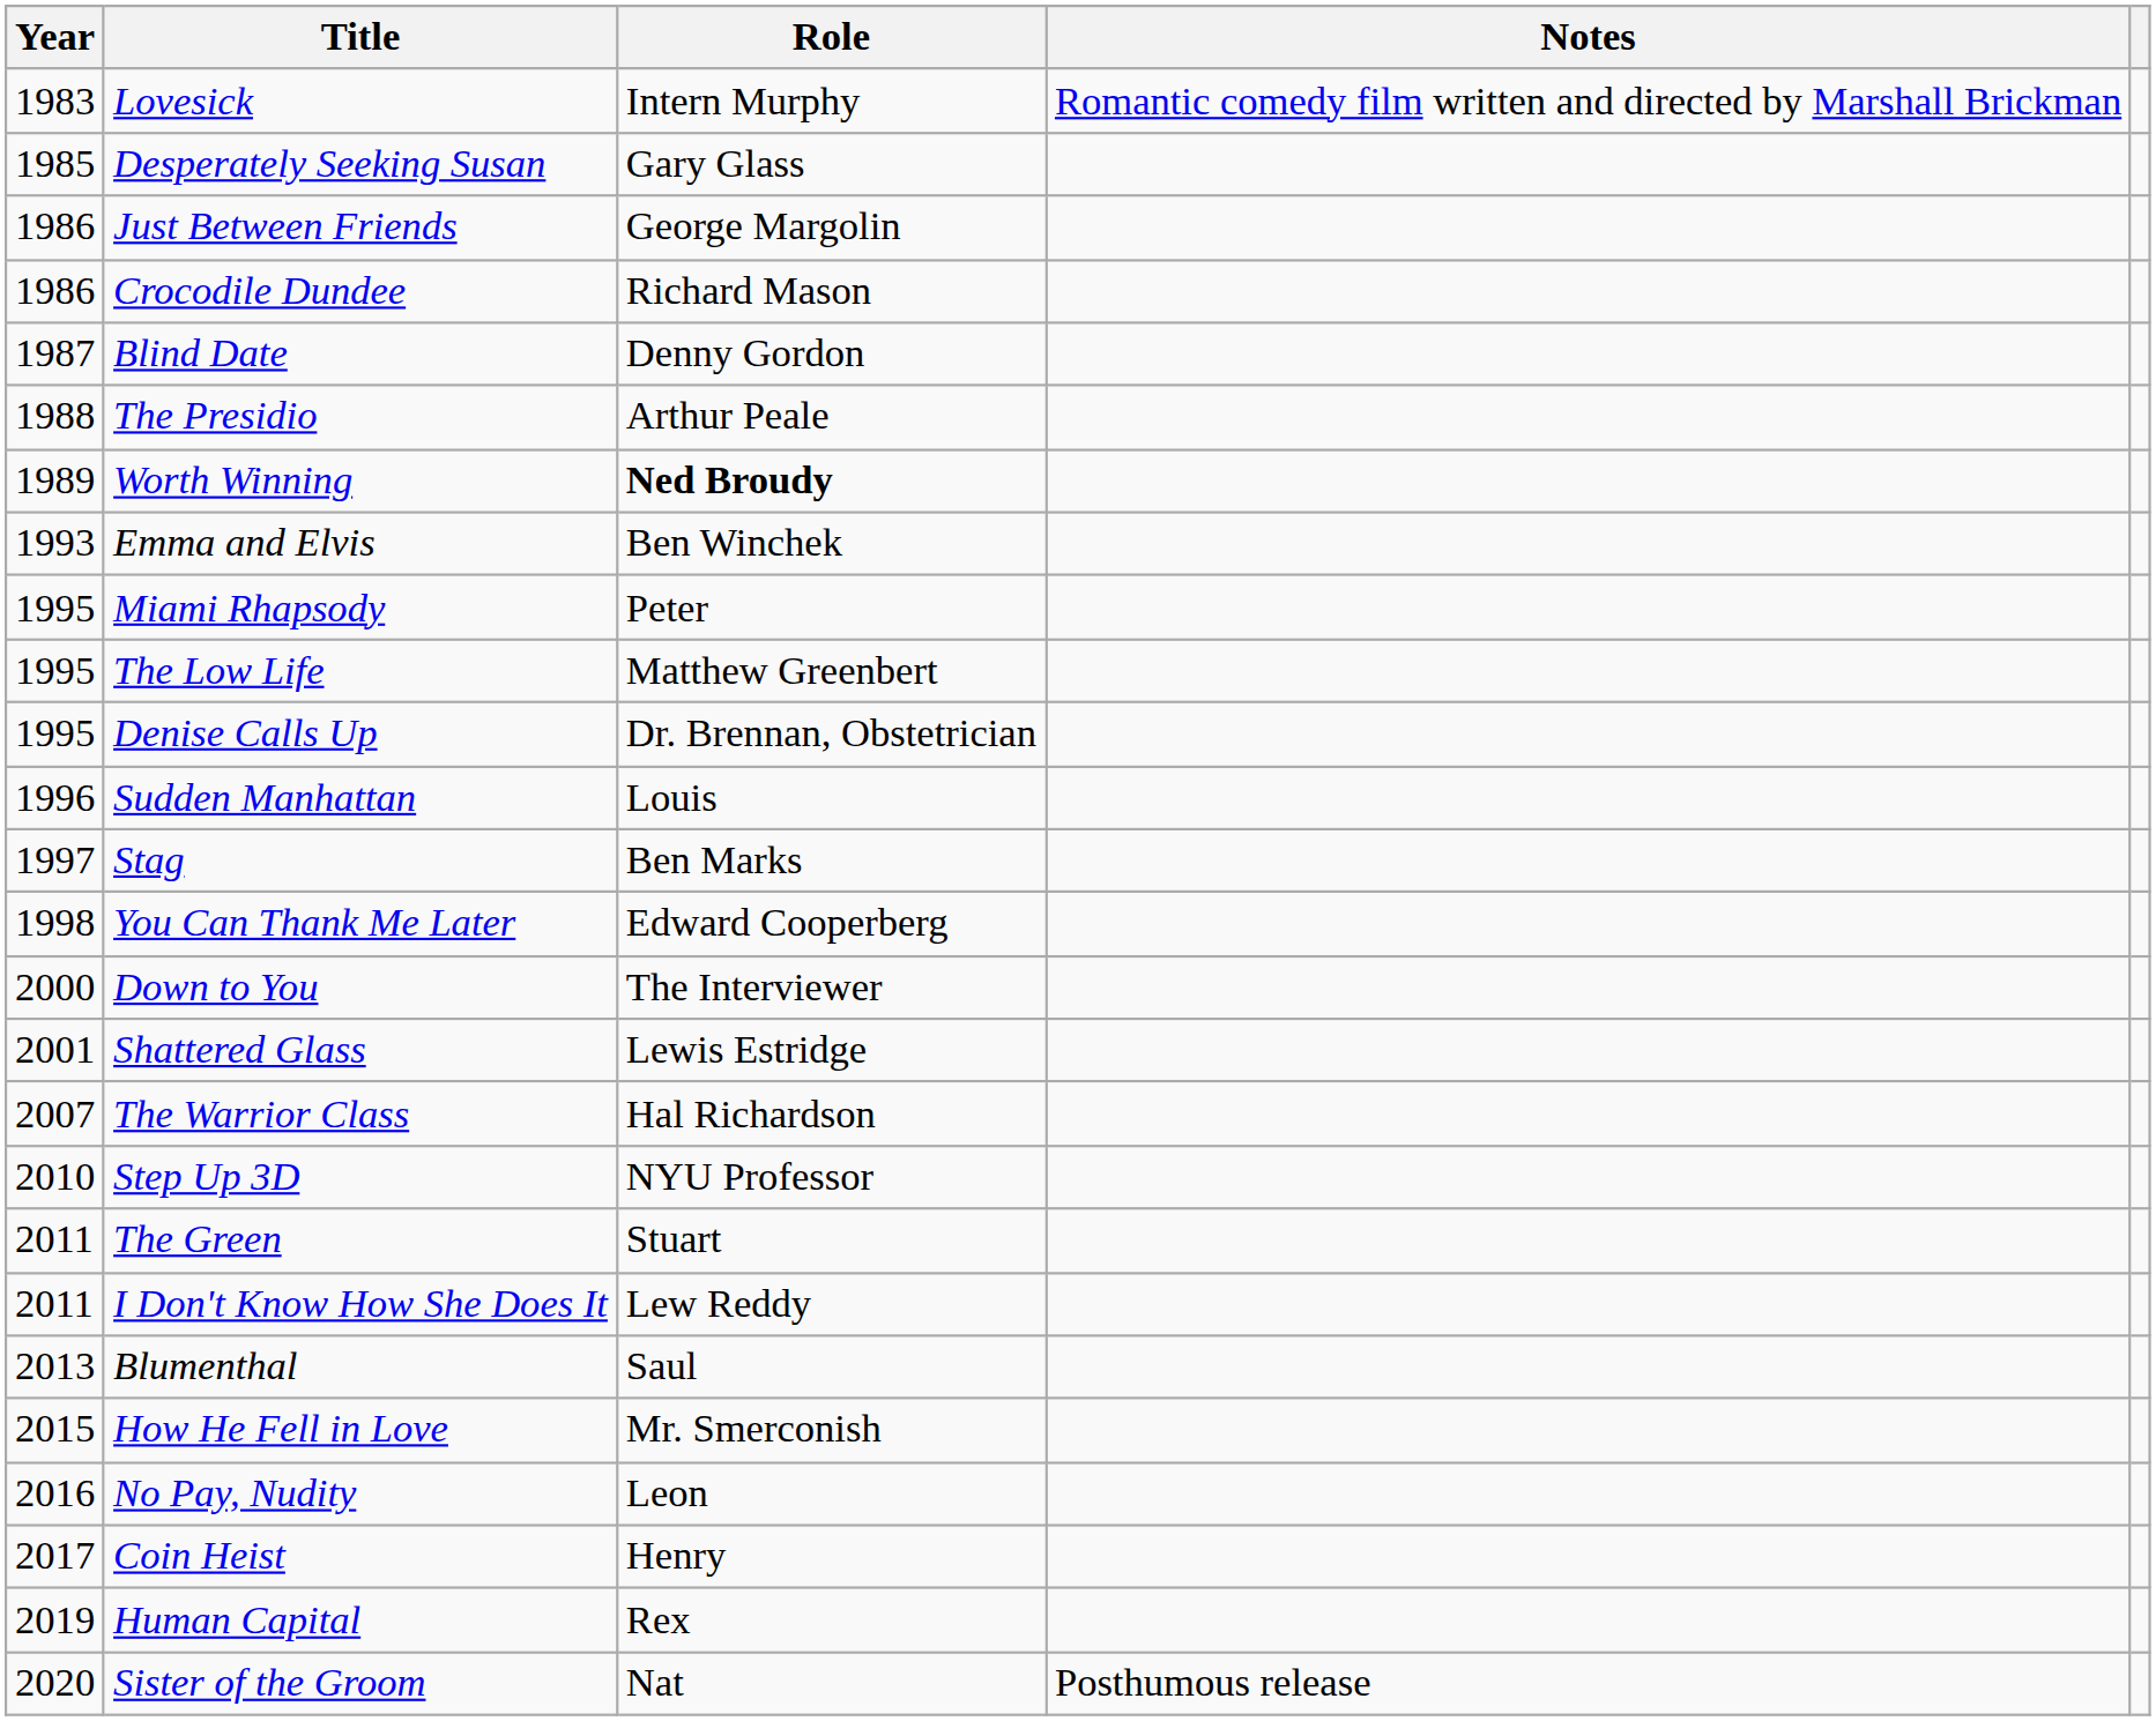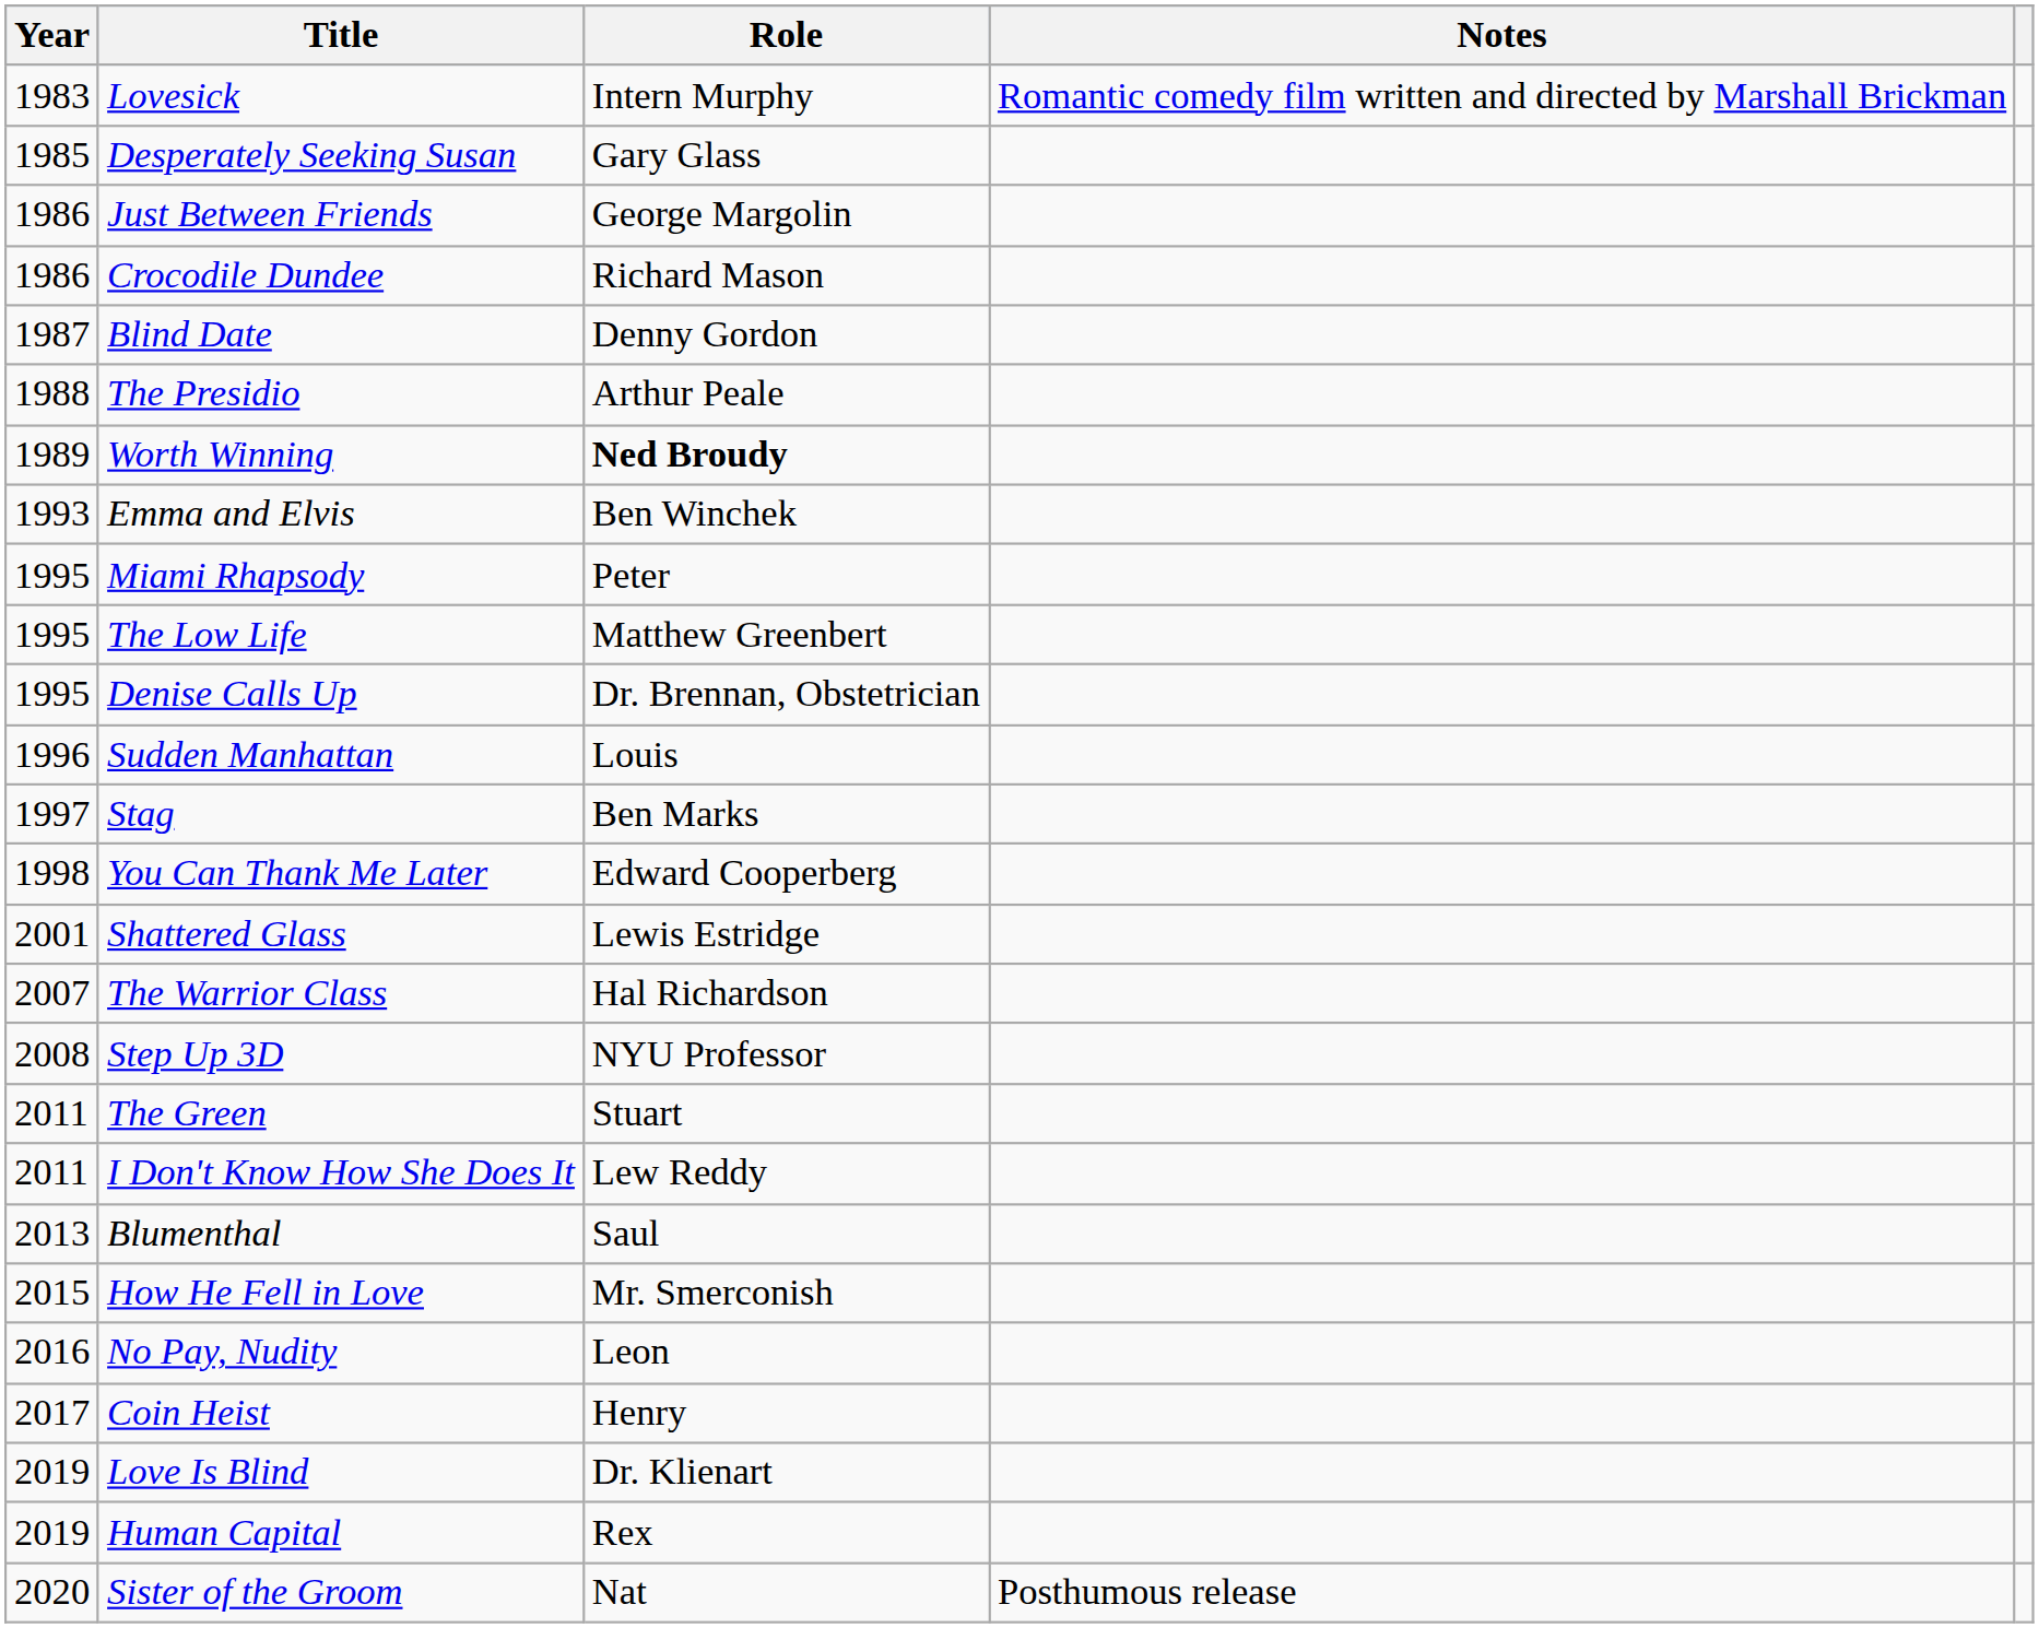 <table class="wikitable">
 <tr style="background:#b0c4de; text-align:center;">
 <th>Year</th>
 <th>Title</th>
 <th>Role</th>
 <th>Notes</th>
 <th></th>
 </tr>
 <tr>
 <td>1983</td>
 <td><em><a href='#'>Lovesick</a></em></td>
 <td>Intern Murphy</td>
 <td><a href='#'>Romantic comedy film</a> written and directed by <a href='#'>Marshall Brickman</a></td>
 <td></td>
 </tr>
 <tr>
 <td>1985</td>
 <td><em><a href='#'>Desperately Seeking Susan</a></em></td>
 <td>Gary Glass</td>
 <td></td>
 <td></td>
 </tr>
 <tr>
 <td>1986</td>
 <td><em><a href='#'>Just Between Friends</a></em></td>
 <td>George Margolin</td>
 <td></td>
 <td></td>
 </tr>
 <tr>
 <td>1986</td>
 <td><em><a href='#'>Crocodile Dundee</a></em></td>
 <td>Richard Mason</td>
 <td></td>
 <td></td>
 </tr>
 <tr>
 <td>1987</td>
 <td><em><a href='#'>Blind Date</a></em></td>
 <td>Denny Gordon</td>
 <td></td>
 <td></td>
 </tr>
 <tr>
 <td>1988</td>
 <td><em><a href='#'>The Presidio</a></em></td>
 <td>Arthur Peale</td>
 <td></td>
 <td></td>
 </tr>
 <tr>
 <td>1989</td>
 <td><em><a href='#'>Worth Winning</a></em></td>
 <td><strong>Ned Broudy</strong></td>
 <td></td>
 <td></td>
 </tr>
 <tr>
 <td>1993</td>
 <td><em>Emma and Elvis</em></td>
 <td>Ben Winchek</td>
 <td></td>
 <td></td>
 </tr>
 <tr>
 <td>1995</td>
 <td><em><a href='#'>Miami Rhapsody</a></em></td>
 <td>Peter</td>
 <td></td>
 <td></td>
 </tr>
 <tr>
 <td>1995</td>
 <td><em><a href='#'>The Low Life</a></em></td>
 <td>Matthew Greenbert</td>
 <td></td>
 <td></td>
 </tr>
 <tr>
 <td>1995</td>
 <td><em><a href='#'>Denise Calls Up</a></em></td>
 <td>Dr. Brennan, Obstetrician</td>
 <td></td>
 <td></td>
 </tr>
 <tr>
 <td>1996</td>
 <td><em><a href='#'>Sudden Manhattan</a></em></td>
 <td>Louis</td>
 <td></td>
 <td></td>
 </tr>
 <tr>
 <td>1997</td>
 <td><em><a href='#'>Stag</a></em></td>
 <td>Ben Marks</td>
 <td></td>
 <td></td>
 </tr>
 <tr>
 <td>1998</td>
 <td><em><a href='#'>You Can Thank Me Later</a></em></td>
 <td>Edward Cooperberg</td>
 <td></td>
 <td></td>
 </tr>
 <tr>
-<td>2000</td>
-<td><em><a href='#'>Down to You</a></em></td>
-<td>The Interviewer</td>
-<td></td>
-<td></td>
-</tr>
-<tr>
 <td>2001</td>
 <td><em><a href='#'>Shattered Glass</a></em></td>
 <td>Lewis Estridge</td>
 <td></td>
 <td></td>
 </tr>
 <tr>
 <td>2007</td>
 <td><em><a href='#'>The Warrior Class</a></em></td>
 <td>Hal Richardson</td>
 <td></td>
 <td></td>
 </tr>
 <tr>
-<td>2010</td>
+<td>2008</td>
 <td><em><a href='#'>Step Up 3D</a></em></td>
 <td>NYU Professor</td>
 <td></td>
 <td></td>
 </tr>
 <tr>
 <td>2011</td>
 <td><em><a href='#'>The Green</a></em></td>
 <td>Stuart</td>
 <td></td>
 <td></td>
 </tr>
 <tr>
 <td>2011</td>
 <td><em><a href='#'>I Don't Know How She Does It</a></em></td>
 <td>Lew Reddy</td>
 <td></td>
 <td></td>
 </tr>
 <tr>
 <td>2013</td>
 <td><em>Blumenthal</em></td>
 <td>Saul</td>
 <td></td>
 <td></td>
 </tr>
 <tr>
 <td>2015</td>
 <td><em><a href='#'>How He Fell in Love</a></em></td>
 <td>Mr. Smerconish</td>
 <td></td>
 <td></td>
 </tr>
 <tr>
 <td>2016</td>
 <td><em><a href='#'>No Pay, Nudity</a></em></td>
 <td>Leon</td>
 <td></td>
 <td></td>
 </tr>
 <tr>
 <td>2017</td>
 <td><em><a href='#'>Coin Heist</a></em></td>
 <td>Henry</td>
 <td></td>
 <td></td>
 </tr>
 <tr>
 <td>2019</td>
+<td><em><a href='#'>Love Is Blind</a></em></td>
+<td>Dr. Klienart</td>
+<td></td>
+<td></td>
+</tr>
+<tr>
+<td>2019</td>
 <td><em><a href='#'>Human Capital</a></em></td>
 <td>Rex</td>
 <td></td>
 <td></td>
 </tr>
 <tr>
 <td>2020</td>
 <td><em><a href='#'>Sister of the Groom</a></em></td>
 <td>Nat</td>
 <td>Posthumous release</td>
 <td></td>
 </tr>
 </table>
